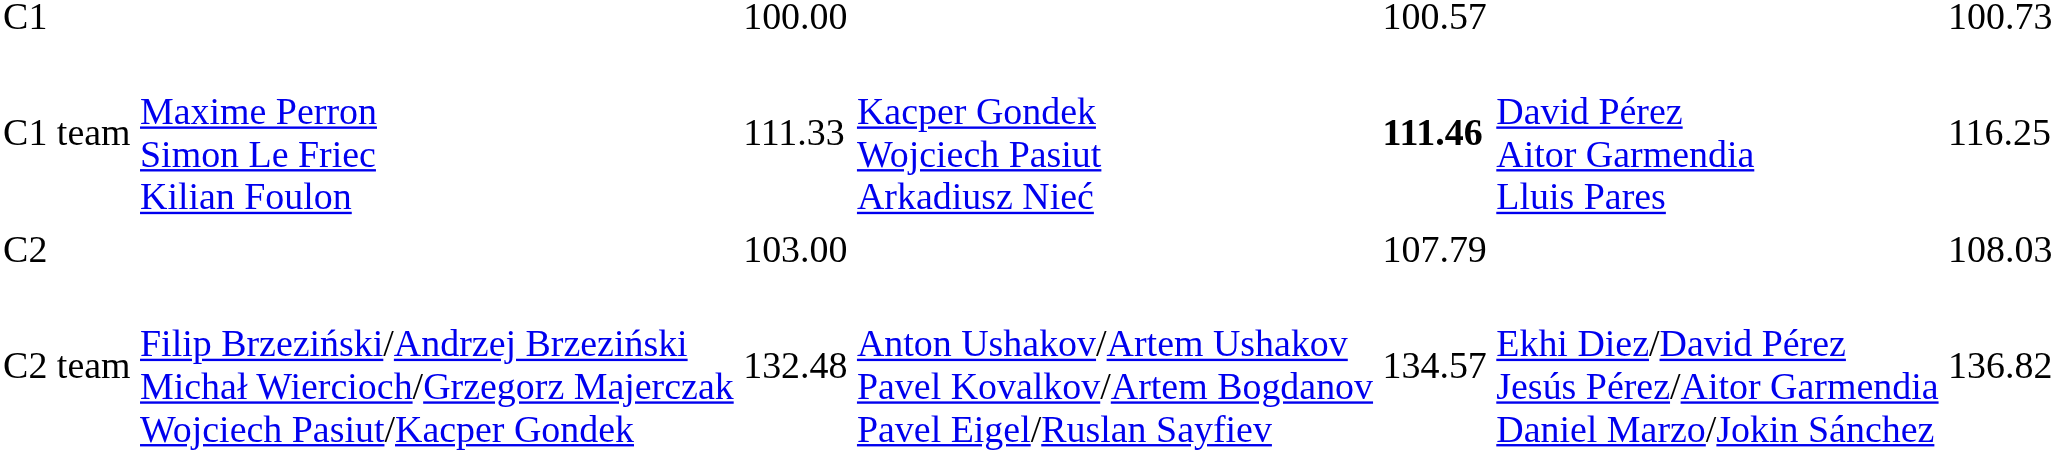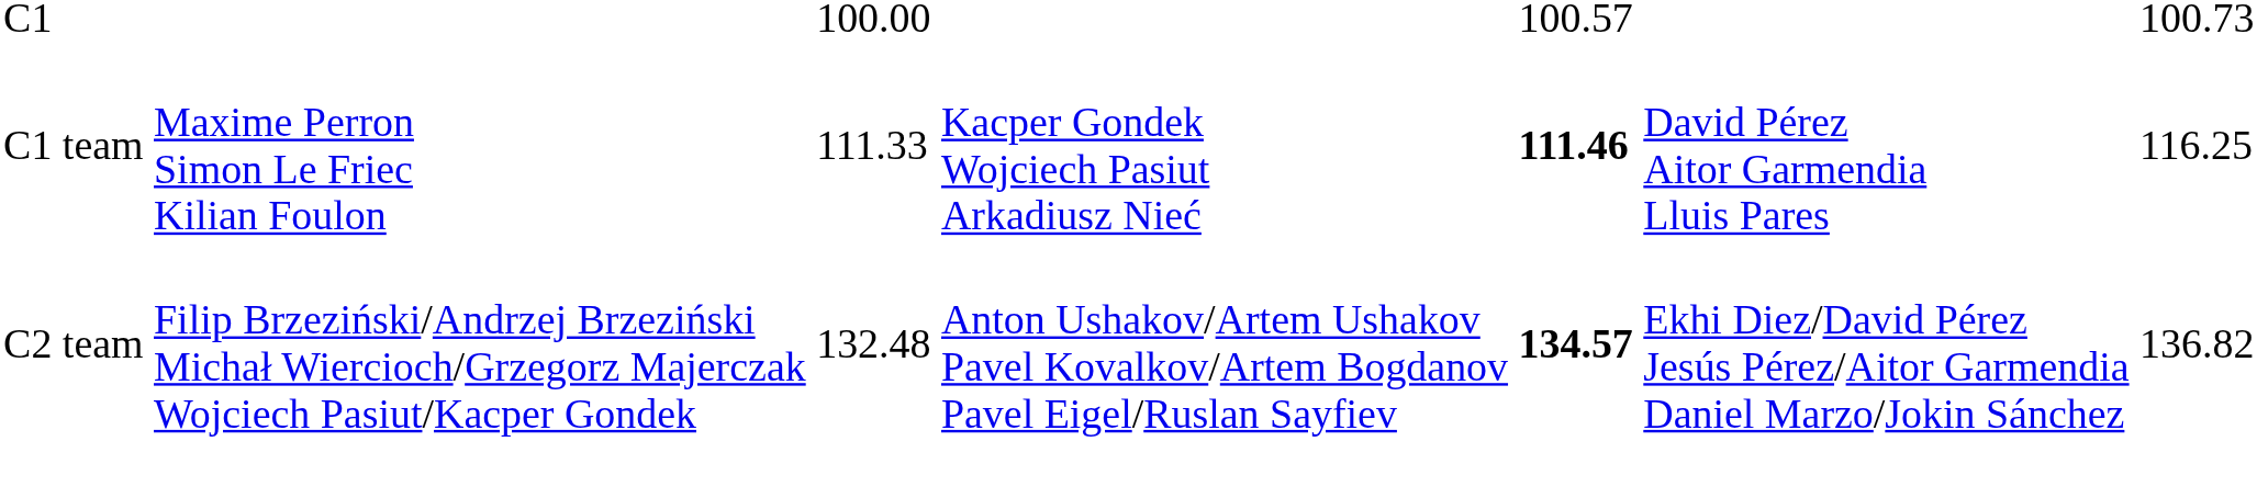 <table>
 <tr>
 <td>C1</td>
 <td></td>
 <td>100.00</td>
 <td></td>
 <td>100.57</td>
 <td></td>
 <td>100.73</td>
 </tr>
 <tr>
 <td>C1 team</td>
 <td><br><a href='#'>Maxime Perron</a><br><a href='#'>Simon Le Friec</a><br><a href='#'>Kilian Foulon</a></td>
 <td>111.33</td>
 <td><br><a href='#'>Kacper Gondek</a><br><a href='#'>Wojciech Pasiut</a><br><a href='#'>Arkadiusz Nieć</a></td>
 <td><strong>111.46</strong></td>
 <td><br><a href='#'>David Pérez</a><br><a href='#'>Aitor Garmendia</a><br><a href='#'>Lluis Pares</a></td>
 <td>116.25</td>
 </tr>
 <tr>
-<td>C2</td>
-<td></td>
-<td>103.00</td>
-<td></td>
-<td>107.79</td>
-<td></td>
-<td>108.03</td>
-</tr>
-<tr>
 <td>C2 team</td>
 <td><br><a href='#'>Filip Brzeziński</a>/<a href='#'>Andrzej Brzeziński</a><br><a href='#'>Michał Wiercioch</a>/<a href='#'>Grzegorz Majerczak</a><br><a href='#'>Wojciech Pasiut</a>/<a href='#'>Kacper Gondek</a></td>
 <td>132.48</td>
 <td><br><a href='#'>Anton Ushakov</a>/<a href='#'>Artem Ushakov</a><br><a href='#'>Pavel Kovalkov</a>/<a href='#'>Artem Bogdanov</a><br><a href='#'>Pavel Eigel</a>/<a href='#'>Ruslan Sayfiev</a></td>
-<td>134.57</td>
+<td><strong>134.57</strong></td>
 <td><br><a href='#'>Ekhi Diez</a>/<a href='#'>David Pérez</a><br><a href='#'>Jesús Pérez</a>/<a href='#'>Aitor Garmendia</a><br><a href='#'>Daniel Marzo</a>/<a href='#'>Jokin Sánchez</a></td>
 <td>136.82</td>
 </tr>
 </table>
